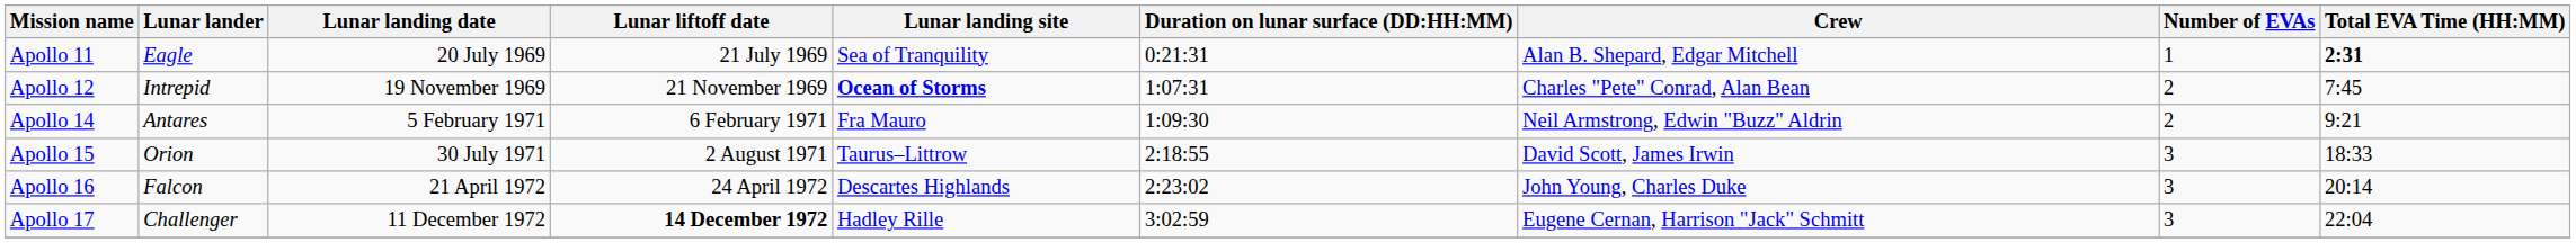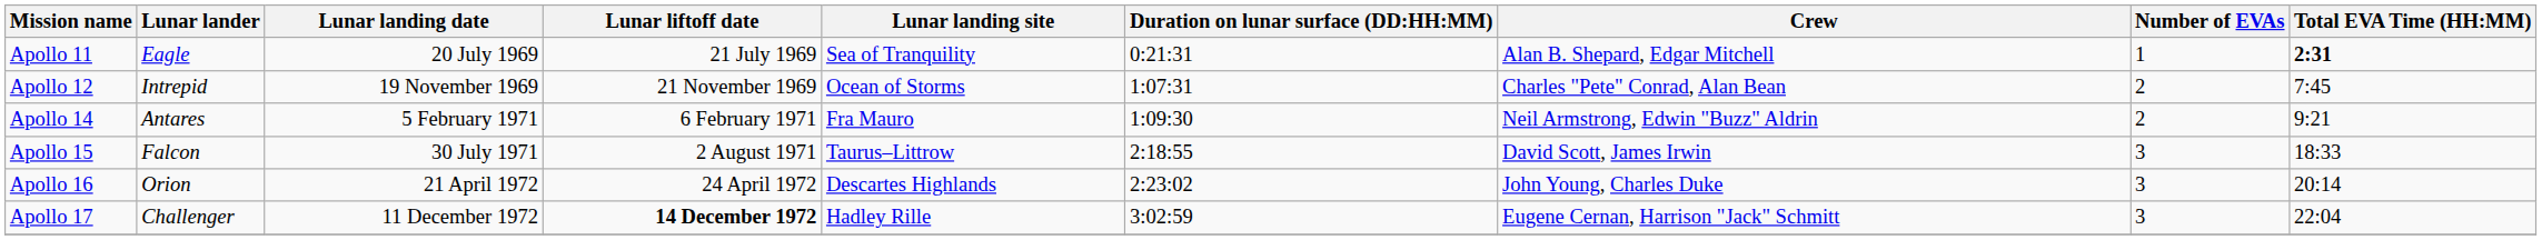 <table class="wikitable" style=" background: #f9f9f9; border-collapse: collapse;">
 <tr bgcolor="#efefef">
 <th>Mission name</th>
 <th>Lunar lander</th>
 <th width="11%">Lunar landing date</th>
 <th width="11%">Lunar liftoff date</th>
 <th width="12%">Lunar landing site</th>
 <th>Duration on lunar surface (DD:HH:MM)</th>
 <th width="25%">Crew</th>
 <th>Number of <a href='#'>EVAs</a></th>
 <th>Total EVA Time (HH:MM)</th>
 </tr>
 <tr>
 <td><a href='#'>Apollo 11</a></td>
 <td><a href='#'><em>Eagle</em></a></td>
 <td align="right">20 July 1969</td>
 <td align="right">21 July 1969</td>
 <td><a href='#'>Sea of Tranquility</a></td>
 <td>0:21:31</td>
 <td><a href='#'>Alan B. Shepard</a>, <a href='#'>Edgar Mitchell</a></td>
 <td>1</td>
 <td><strong>2:31</strong></td>
 </tr>
 <tr>
 <td><a href='#'>Apollo 12</a></td>
 <td><em>Intrepid</em></td>
 <td align="right">19 November 1969</td>
 <td align="right">21 November 1969</td>
-<td><strong><a href='#'>Ocean of Storms</a></strong></td>
+<td><a href='#'>Ocean of Storms</a></td>
 <td>1:07:31</td>
 <td><a href='#'>Charles "Pete" Conrad</a>, <a href='#'>Alan Bean</a></td>
 <td>2</td>
 <td>7:45</td>
 </tr>
 <tr>
 <td><a href='#'>Apollo 14</a></td>
 <td><em>Antares</em></td>
 <td align="right">5 February 1971</td>
 <td align="right">6 February 1971</td>
 <td><a href='#'>Fra Mauro</a></td>
 <td>1:09:30</td>
 <td><a href='#'>Neil Armstrong</a>, <a href='#'>Edwin "Buzz" Aldrin</a></td>
 <td>2</td>
 <td>9:21</td>
 </tr>
 <tr>
 <td><a href='#'>Apollo 15</a></td>
-<td><em>Orion</em></td>
+<td><em>Falcon</em></td>
 <td align="right">30 July 1971</td>
 <td align="right">2 August 1971</td>
 <td><a href='#'>Taurus–Littrow</a></td>
 <td>2:18:55</td>
 <td><a href='#'>David Scott</a>, <a href='#'>James Irwin</a></td>
 <td>3</td>
 <td>18:33</td>
 </tr>
 <tr>
 <td><a href='#'>Apollo 16</a></td>
-<td><em>Falcon</em></td>
+<td><em>Orion</em></td>
 <td align="right">21 April 1972</td>
 <td align="right">24 April 1972</td>
 <td><a href='#'>Descartes Highlands</a></td>
 <td>2:23:02</td>
 <td><a href='#'>John Young</a>, <a href='#'>Charles Duke</a></td>
 <td>3</td>
 <td>20:14</td>
 </tr>
 <tr>
 <td><a href='#'>Apollo 17</a></td>
 <td><em>Challenger</em></td>
 <td align="right">11 December 1972</td>
 <td align="right"><strong>14 December 1972</strong></td>
 <td><a href='#'>Hadley Rille</a></td>
 <td>3:02:59</td>
 <td><a href='#'>Eugene Cernan</a>, <a href='#'>Harrison "Jack" Schmitt</a></td>
 <td>3</td>
 <td>22:04</td>
 </tr>
 <tr>
 </tr>
 </table>
